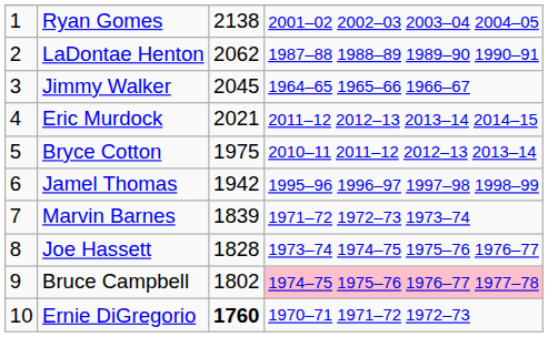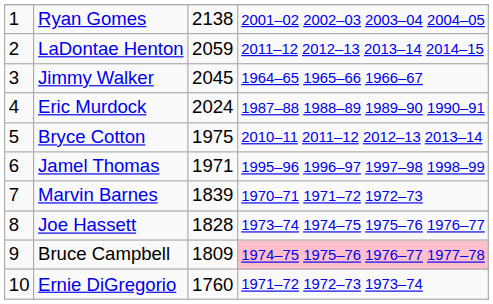 <table class="wikitable">
 <tr>
 </tr>
 <tr>
 <td>1</td>
 <td><a href='#'>Ryan Gomes</a></td>
 <td>2138</td>
 <td style="font-size:80%;"><a href='#'>2001–02</a> <a href='#'>2002–03</a> <a href='#'>2003–04</a> <a href='#'>2004–05</a></td>
 </tr>
 <tr>
 <td>2</td>
 <td><a href='#'>LaDontae Henton</a></td>
-<td>2062</td>
-<td style="font-size:80%;"><a href='#'>1987–88</a> <a href='#'>1988–89</a> <a href='#'>1989–90</a> <a href='#'>1990–91</a></td>
+<td>2059</td>
+<td style="font-size:80%;"><a href='#'>2011–12</a> <a href='#'>2012–13</a> <a href='#'>2013–14</a> <a href='#'>2014–15</a></td>
 </tr>
 <tr>
 <td>3</td>
 <td><a href='#'>Jimmy Walker</a></td>
 <td>2045</td>
 <td style="font-size:80%;"><a href='#'>1964–65</a> <a href='#'>1965–66</a> <a href='#'>1966–67</a></td>
 </tr>
 <tr>
 <td>4</td>
 <td><a href='#'>Eric Murdock</a></td>
-<td>2021</td>
-<td style="font-size:80%;"><a href='#'>2011–12</a> <a href='#'>2012–13</a> <a href='#'>2013–14</a> <a href='#'>2014–15</a></td>
+<td>2024</td>
+<td style="font-size:80%;"><a href='#'>1987–88</a> <a href='#'>1988–89</a> <a href='#'>1989–90</a> <a href='#'>1990–91</a></td>
 </tr>
 <tr>
 <td>5</td>
 <td><a href='#'>Bryce Cotton</a></td>
 <td>1975</td>
 <td style="font-size:80%;"><a href='#'>2010–11</a> <a href='#'>2011–12</a> <a href='#'>2012–13</a> <a href='#'>2013–14</a></td>
 </tr>
 <tr>
 <td>6</td>
 <td><a href='#'>Jamel Thomas</a></td>
-<td>1942</td>
+<td>1971</td>
 <td style="font-size:80%;"><a href='#'>1995–96</a> <a href='#'>1996–97</a> <a href='#'>1997–98</a> <a href='#'>1998–99</a></td>
 </tr>
 <tr>
 <td>7</td>
 <td><a href='#'>Marvin Barnes</a></td>
 <td>1839</td>
-<td style="font-size:80%;"><a href='#'>1971–72</a> <a href='#'>1972–73</a> <a href='#'>1973–74</a></td>
+<td style="font-size:80%;"><a href='#'>1970–71</a> <a href='#'>1971–72</a> <a href='#'>1972–73</a></td>
 </tr>
 <tr>
 <td>8</td>
 <td><a href='#'>Joe Hassett</a></td>
 <td>1828</td>
 <td style="font-size:80%;"><a href='#'>1973–74</a> <a href='#'>1974–75</a> <a href='#'>1975–76</a> <a href='#'>1976–77</a></td>
 </tr>
 <tr>
 <td>9</td>
 <td>Bruce Campbell</td>
-<td>1802</td>
+<td>1809</td>
 <td style="background: pink; font-size:80%;"><a href='#'>1974–75</a> <a href='#'>1975–76</a> <a href='#'>1976–77</a> <a href='#'>1977–78</a></td>
 </tr>
 <tr>
 <td>10</td>
 <td><a href='#'>Ernie DiGregorio</a></td>
-<td><strong>1760</strong></td>
-<td style="font-size:80%;"><a href='#'>1970–71</a> <a href='#'>1971–72</a> <a href='#'>1972–73</a></td>
+<td>1760</td>
+<td style="font-size:80%;"><a href='#'>1971–72</a> <a href='#'>1972–73</a> <a href='#'>1973–74</a></td>
 </tr>
 </table>
